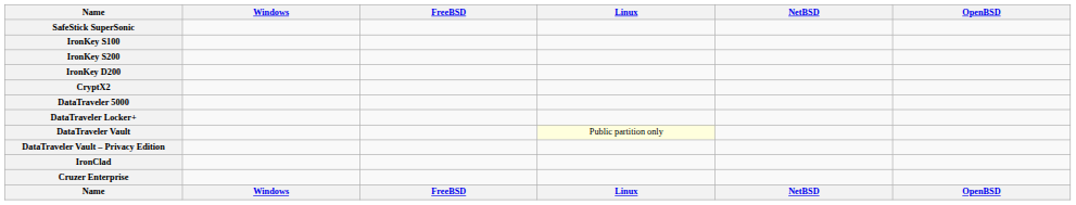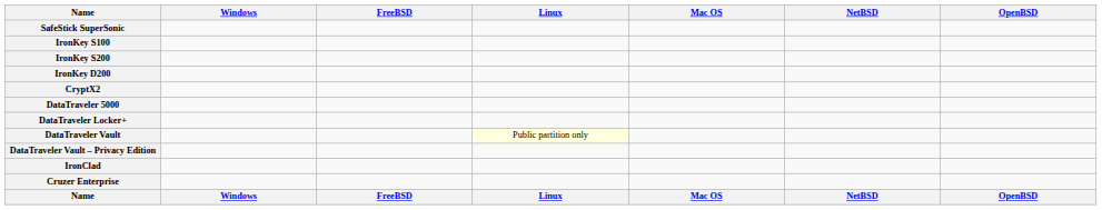 <table class="wikitable sortable" style="width: 100%; text-align: center; font-size: smaller; table-layout: fixed;">
 <tr>
 <th>Name</th>
 <th><a href='#'>Windows</a></th>
 <th><a href='#'>FreeBSD</a></th>
 <th><a href='#'>Linux</a></th>
+<th><a href='#'>Mac OS</a></th>
 <th><a href='#'>NetBSD</a></th>
 <th><a href='#'>OpenBSD</a></th>
 </tr>
 <tr>
 <th>SafeStick SuperSonic</th>
+<td></td>
 <td></td>
 <td></td>
 <td></td>
 <td></td>
 <td></td>
 </tr>
 <tr>
 <th>IronKey S100</th>
 <td></td>
 <td></td>
 <td></td>
 <td></td>
 <td></td>
+<td></td>
 </tr>
 <tr>
 <th>IronKey S200</th>
+<td></td>
 <td></td>
 <td></td>
 <td></td>
 <td></td>
 <td></td>
 </tr>
 <tr>
 <th>IronKey D200</th>
 <td></td>
 <td></td>
 <td></td>
 <td></td>
 <td></td>
+<td></td>
 </tr>
 <tr>
 <th>CryptX2</th>
+<td></td>
 <td></td>
 <td></td>
 <td></td>
 <td></td>
 <td></td>
 </tr>
 <tr>
 <th>DataTraveler 5000</th>
 <td></td>
 <td></td>
 <td></td>
 <td></td>
 <td></td>
+<td></td>
 </tr>
 <tr>
 <th>DataTraveler Locker+</th>
+<td></td>
 <td></td>
 <td></td>
 <td></td>
 <td></td>
 <td></td>
 </tr>
 <tr>
 <th>DataTraveler Vault</th>
 <td></td>
 <td></td>
 <td style="background: #FFD; color: black; vertical-align: middle; text-align: center;" class="partial table-partial">Public partition only</td>
 <td></td>
 <td></td>
+<td></td>
 </tr>
 <tr>
 <th>DataTraveler Vault – Privacy Edition</th>
+<td></td>
 <td></td>
 <td></td>
 <td></td>
 <td></td>
 <td></td>
 </tr>
 <tr>
 <th>IronClad</th>
 <td></td>
 <td></td>
 <td></td>
 <td></td>
 <td></td>
+<td></td>
 </tr>
 <tr>
 <th>Cruzer Enterprise</th>
+<td></td>
 <td></td>
 <td></td>
 <td></td>
 <td></td>
 <td></td>
 </tr>
 <tr class="sortbottom">
 <th>Name</th>
 <th><a href='#'>Windows</a></th>
 <th><a href='#'>FreeBSD</a></th>
 <th><a href='#'>Linux</a></th>
+<th><a href='#'>Mac OS</a></th>
 <th><a href='#'>NetBSD</a></th>
 <th><a href='#'>OpenBSD</a></th>
 </tr>
 </table>
